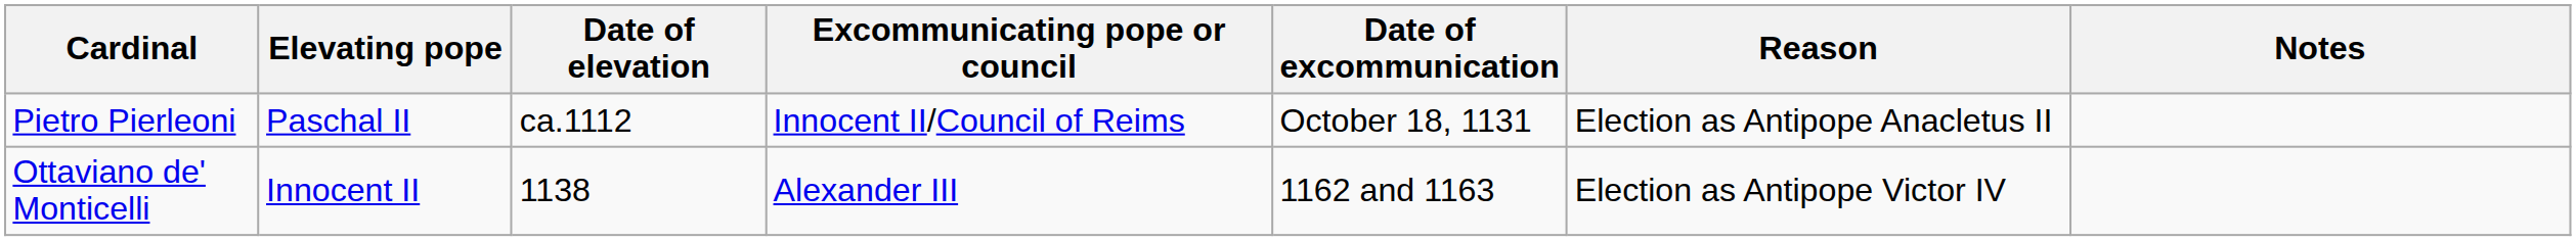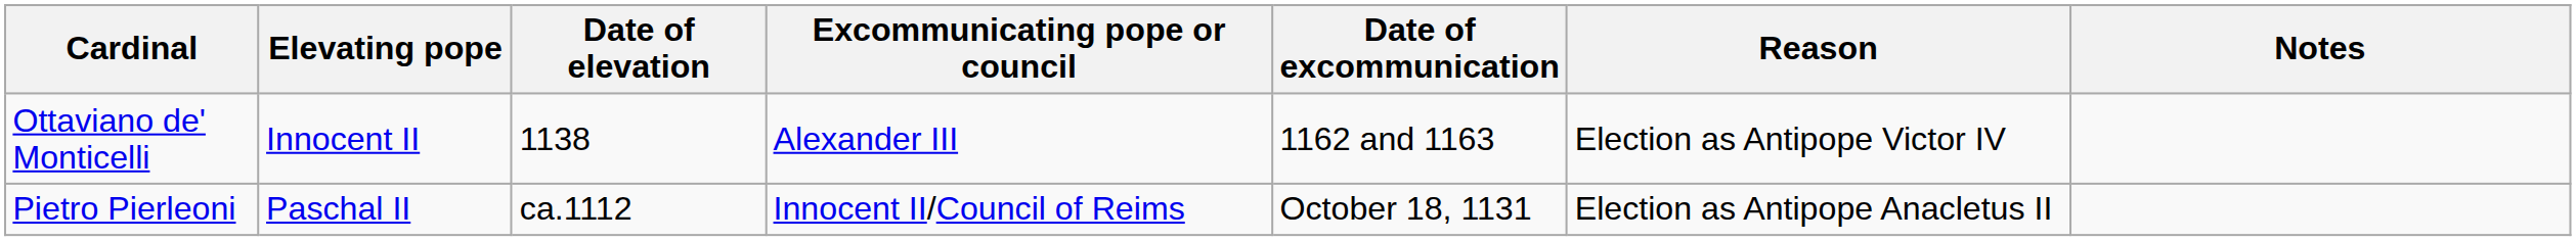 <table class=wikitable>
 <tr>
 <th width="10%">Cardinal</th>
 <th width="10%">Elevating pope</th>
 <th width="10%">Date of elevation</th>
 <th width="20%">Excommunicating pope or council</th>
 <th width="10%">Date of excommunication</th>
 <th width="20%">Reason</th>
 <th width="20%">Notes</th>
 </tr>
 <tr>
+<td><a href='#'>Ottaviano de' Monticelli</a></td>
+<td><a href='#'>Innocent II</a></td>
+<td>1138</td>
+<td><a href='#'>Alexander III</a></td>
+<td>1162 and 1163</td>
+<td>Election as Antipope Victor IV</td>
+<td></td>
+</tr>
+<tr>
 <td><a href='#'>Pietro Pierleoni</a></td>
 <td><a href='#'>Paschal II</a></td>
 <td>ca.1112</td>
 <td><a href='#'>Innocent II</a>/<a href='#'>Council of Reims</a></td>
 <td>October 18, 1131</td>
 <td>Election as Antipope Anacletus II</td>
 <td></td>
 </tr>
-<tr>
-<td><a href='#'>Ottaviano de' Monticelli</a></td>
-<td><a href='#'>Innocent II</a></td>
-<td>1138</td>
-<td><a href='#'>Alexander III</a></td>
-<td>1162 and 1163</td>
-<td>Election as Antipope Victor IV</td>
-<td></td>
-</tr>
 </table>
